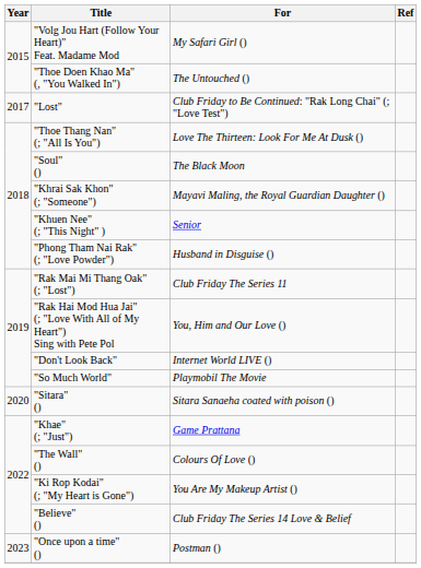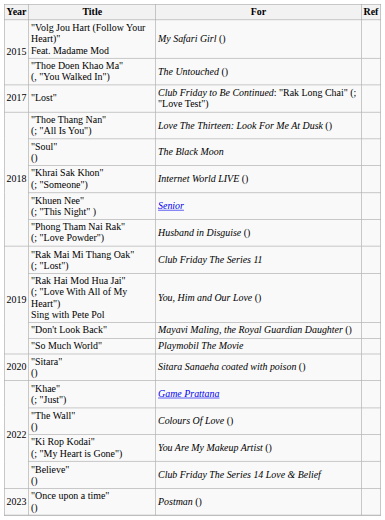 <table class="wikitable" style="text-align:left;">
 <tr>
 <th>Year</th>
 <th>Title</th>
 <th>For</th>
 <th>Ref</th>
 </tr>
 <tr>
 <td rowspan="2">2015</td>
 <td>"Volg Jou Hart (Follow Your Heart)"<br>Feat. Madame Mod</td>
 <td><em>My Safari Girl</em> ()</td>
 <td></td>
 </tr>
 <tr>
 <td>"Thoe Doen Khao Ma" <br>(<em></em>, "You Walked In")</td>
 <td><em>The Untouched</em> ()</td>
 <td></td>
 </tr>
 <tr>
 <td rowspan="1">2017</td>
 <td>"Lost" <br> <em></em></td>
 <td><em>Club Friday to Be Continued</em>: "Rak Long Chai" (; "Love Test")</td>
 <td></td>
 </tr>
 <tr>
 <td rowspan="5">2018</td>
 <td>"Thoe Thang Nan" <br> (<em></em>; "All Is You")</td>
 <td><em>Love The Thirteen: Look For Me At Dusk</em> ()</td>
 <td></td>
 </tr>
 <tr>
 <td>"Soul" <br> (<em></em>)</td>
 <td><em>The Black Moon</em> <br></td>
 <td></td>
 </tr>
 <tr>
 <td>"Khrai Sak Khon" <br>(<em></em>; "Someone")</td>
-<td><em>Mayavi Maling, the Royal Guardian Daughter</em> ()</td>
+<td><em>Internet World LIVE</em> ()</td>
 <td></td>
 </tr>
 <tr>
 <td>"Khuen Nee" <br>(<em></em>; "This Night" )</td>
 <td><em><a href='#'>Senior</a></em></td>
 <td></td>
 </tr>
 <tr>
 <td>"Phong Tham Nai Rak"<br>(<em></em>; "Love Powder")</td>
 <td><em>Husband in Disguise</em> ()</td>
 <td></td>
 </tr>
 <tr>
 <td rowspan="4">2019</td>
 <td>"Rak Mai Mi Thang Oak" <br>(<em></em>; "Lost")</td>
 <td><em>Club Friday The Series 11</em></td>
 <td></td>
 </tr>
 <tr>
 <td>"Rak Hai Mod Hua Jai"<br>(<em></em>; "Love With All of My Heart")<br>Sing with Pete Pol</td>
 <td><em>You, Him and Our Love</em> ()</td>
 <td></td>
 </tr>
 <tr>
 <td>"Don't Look Back"</td>
-<td><em>Internet World LIVE</em> ()</td>
+<td><em>Mayavi Maling, the Royal Guardian Daughter</em> ()</td>
 <td></td>
 </tr>
 <tr>
 <td>"So Much World"</td>
 <td><em>Playmobil The Movie</em></td>
 <td></td>
 </tr>
 <tr>
 <td>2020</td>
 <td>"Sitara" <br>(<em></em>)</td>
 <td><em>Sitara Sanaeha coated with poison</em> ()</td>
 <td></td>
 </tr>
 <tr>
 <td rowspan="4">2022</td>
 <td>"Khae"<br> (<em></em>; "Just")</td>
 <td><em><a href='#'>Game Prattana</a></em></td>
 <td></td>
 </tr>
 <tr>
 <td>"The Wall"<br>(<em></em>)</td>
 <td><em>Colours Of Love</em> ()</td>
 <td></td>
 </tr>
 <tr>
 <td>"Ki Rop Kodai"<br> (<em></em>; "My Heart is Gone")</td>
 <td><em>You Are My Makeup Artist</em> ()</td>
 <td></td>
 </tr>
 <tr>
 <td>"Believe"<br>(<em></em>)</td>
 <td><em>Club Friday The Series 14 Love & Belief</em></td>
 <td></td>
 </tr>
 <tr>
 <td>2023</td>
 <td>"Once upon a time" <br>(<em></em>)</td>
 <td><em>Postman</em> ()</td>
 <td></td>
 </tr>
 <tr>
 </tr>
 </table>
